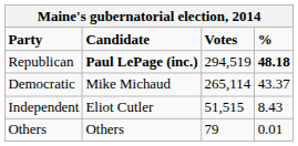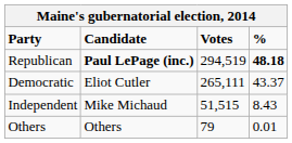 <table class="wikitable">
 <tr>
 <th colspan="4">Maine's gubernatorial election, 2014</th>
 </tr>
 <tr>
 <td><strong>Party</strong></td>
 <td><strong>Candidate</strong></td>
 <td><strong>Votes</strong></td>
 <td><strong>%</strong></td>
 </tr>
 <tr>
 <td>Republican</td>
 <td><strong>Paul LePage (inc.)</strong></td>
 <td>294,519</td>
 <td><strong>48.18</strong></td>
 </tr>
 <tr>
 <td>Democratic</td>
-<td>Mike Michaud</td>
-<td>265,114</td>
+<td>Eliot Cutler</td>
+<td>265,111</td>
 <td>43.37</td>
 </tr>
 <tr>
 <td>Independent</td>
-<td>Eliot Cutler</td>
+<td>Mike Michaud</td>
 <td>51,515</td>
 <td>8.43</td>
 </tr>
 <tr>
 <td>Others</td>
 <td>Others</td>
 <td>79</td>
 <td>0.01</td>
 </tr>
 </table>
